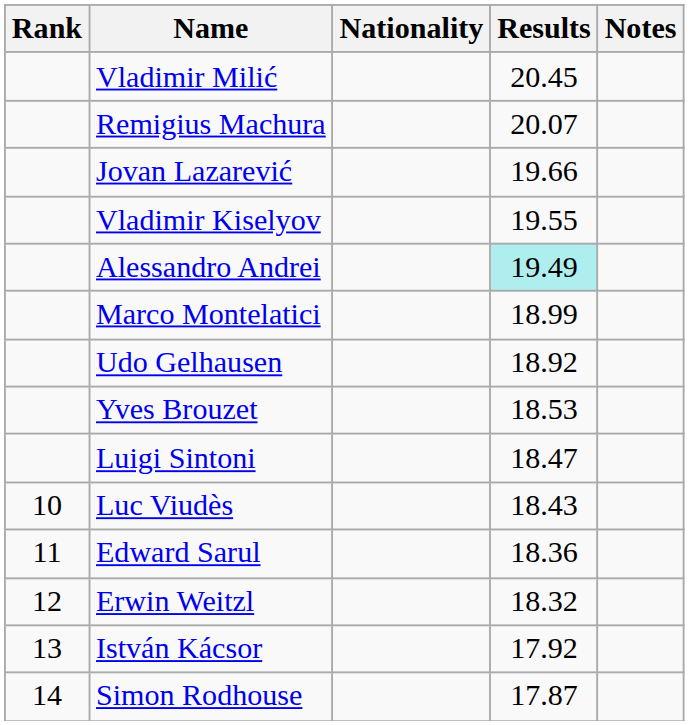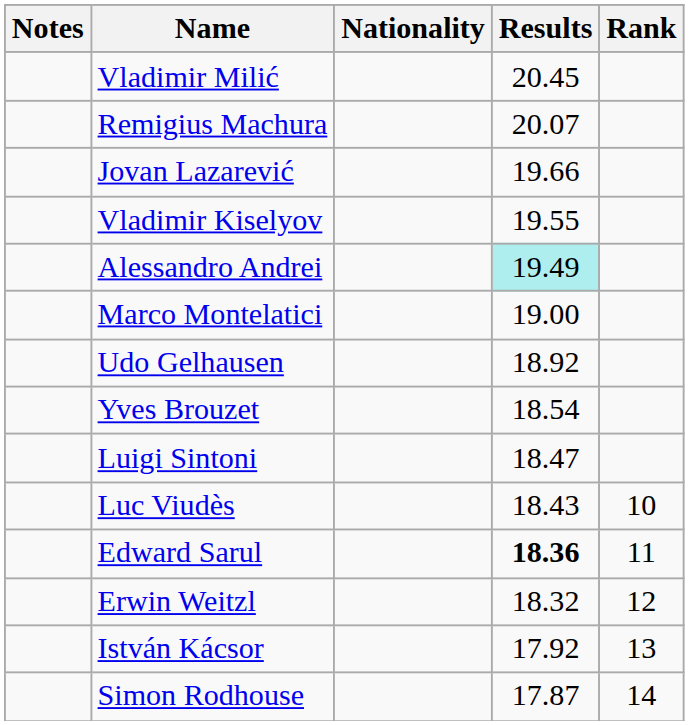 <table class="wikitable sortable" style="text-align:center">
 <tr>
-<th>Rank</th>
+<th>Notes</th>
 <th>Name</th>
 <th>Nationality</th>
 <th>Results</th>
-<th>Notes</th>
+<th>Rank</th>
 </tr>
 <tr>
 <td></td>
 <td align="left"><a href='#'>Vladimir Milić</a></td>
 <td align=left></td>
 <td>20.45</td>
 <td></td>
 </tr>
 <tr>
 <td></td>
 <td align="left"><a href='#'>Remigius Machura</a></td>
 <td align=left></td>
 <td>20.07</td>
 <td></td>
 </tr>
 <tr>
 <td></td>
 <td align="left"><a href='#'>Jovan Lazarević</a></td>
 <td align=left></td>
 <td>19.66</td>
 <td></td>
 </tr>
 <tr>
 <td></td>
 <td align="left"><a href='#'>Vladimir Kiselyov</a></td>
 <td align=left></td>
 <td>19.55</td>
 <td></td>
 </tr>
 <tr>
 <td></td>
 <td align="left"><a href='#'>Alessandro Andrei</a></td>
 <td align=left></td>
 <td style="background: paleturquoise;">19.49</td>
 <td></td>
 </tr>
 <tr>
 <td></td>
 <td align="left"><a href='#'>Marco Montelatici</a></td>
 <td align=left></td>
-<td>18.99</td>
+<td>19.00</td>
 <td></td>
 </tr>
 <tr>
 <td></td>
 <td align="left"><a href='#'>Udo Gelhausen</a></td>
 <td align=left></td>
 <td>18.92</td>
 <td></td>
 </tr>
 <tr>
 <td></td>
 <td align="left"><a href='#'>Yves Brouzet</a></td>
 <td align=left></td>
-<td>18.53</td>
+<td>18.54</td>
 <td></td>
 </tr>
 <tr>
 <td></td>
 <td align="left"><a href='#'>Luigi Sintoni</a></td>
 <td align=left></td>
 <td>18.47</td>
 <td></td>
 </tr>
 <tr>
-<td>10</td>
+<td></td>
 <td align="left"><a href='#'>Luc Viudès</a></td>
 <td align=left></td>
 <td>18.43</td>
-<td></td>
+<td>10</td>
 </tr>
 <tr>
-<td>11</td>
+<td></td>
 <td align="left"><a href='#'>Edward Sarul</a></td>
 <td align=left></td>
-<td>18.36</td>
-<td></td>
+<td><strong>18.36</strong></td>
+<td>11</td>
 </tr>
 <tr>
-<td>12</td>
+<td></td>
 <td align="left"><a href='#'>Erwin Weitzl</a></td>
 <td align=left></td>
 <td>18.32</td>
-<td></td>
+<td>12</td>
 </tr>
 <tr>
-<td>13</td>
+<td></td>
 <td align="left"><a href='#'>István Kácsor</a></td>
 <td align=left></td>
 <td>17.92</td>
-<td></td>
+<td>13</td>
 </tr>
 <tr>
-<td>14</td>
+<td></td>
 <td align="left"><a href='#'>Simon Rodhouse</a></td>
 <td align=left></td>
 <td>17.87</td>
-<td></td>
+<td>14</td>
 </tr>
 </table>
